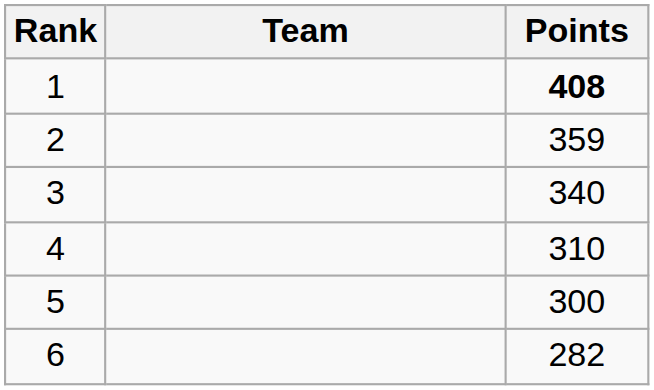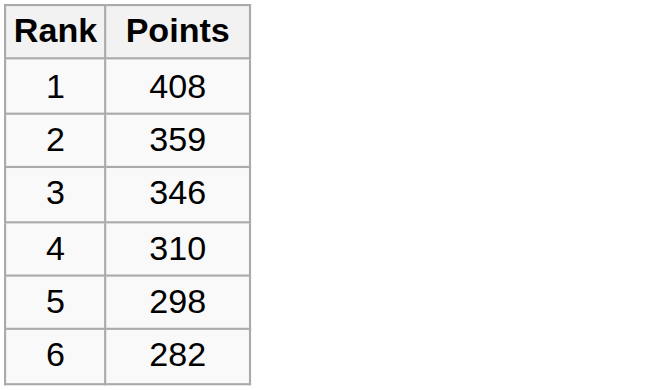 <table class="wikitable" style="text-align:center;">
 <tr>
 <th width=40>Rank</th>
-<th width=180>Team</th>
 <th width=60>Points</th>
 </tr>
 <tr>
 <td>1</td>
-<td align=left></td>
-<td><strong>408</strong></td>
+<td>408</td>
 </tr>
 <tr>
 <td>2</td>
-<td align=left></td>
 <td>359</td>
 </tr>
 <tr>
 <td>3</td>
-<td align=left></td>
-<td>340</td>
+<td>346</td>
 </tr>
 <tr>
 <td>4</td>
-<td align=left></td>
 <td>310</td>
 </tr>
 <tr>
 <td>5</td>
-<td align=left></td>
-<td>300</td>
+<td>298</td>
 </tr>
 <tr>
 <td>6</td>
-<td align=left></td>
 <td>282</td>
 </tr>
 </table>
